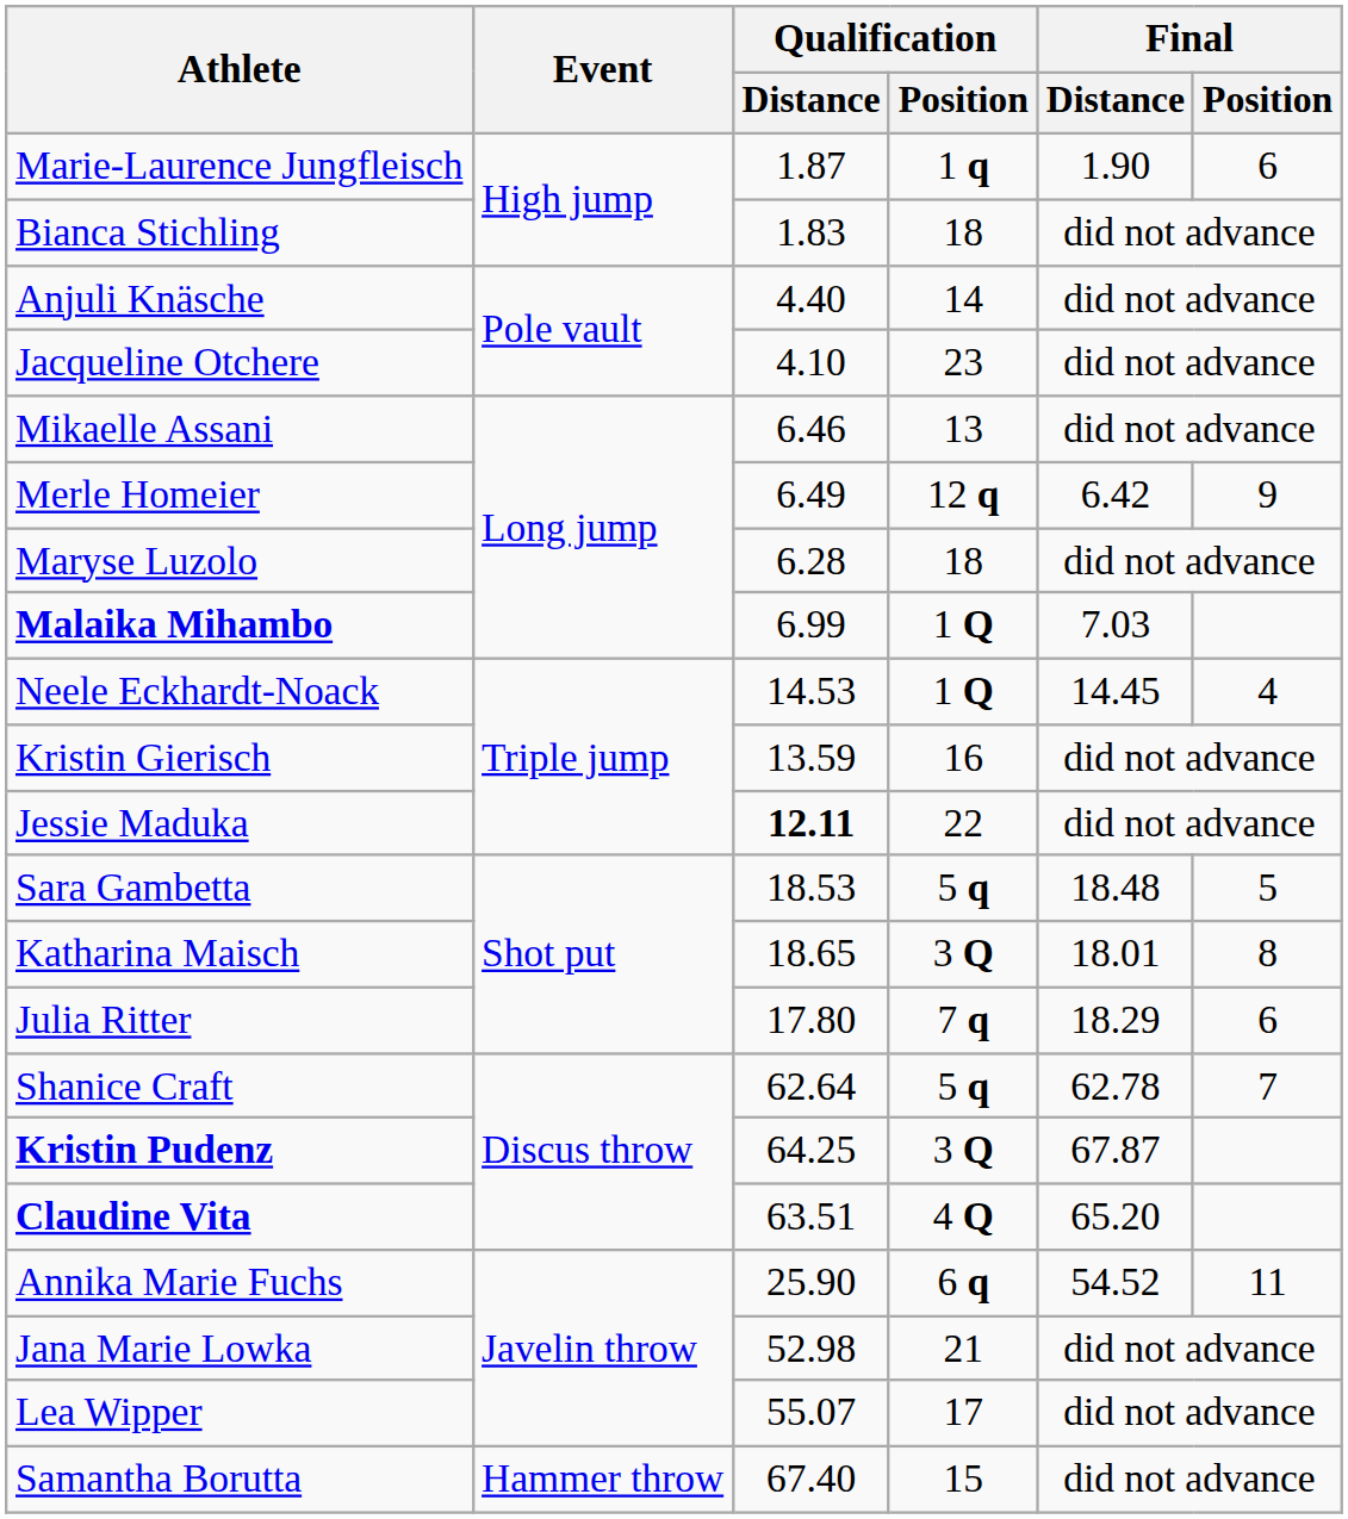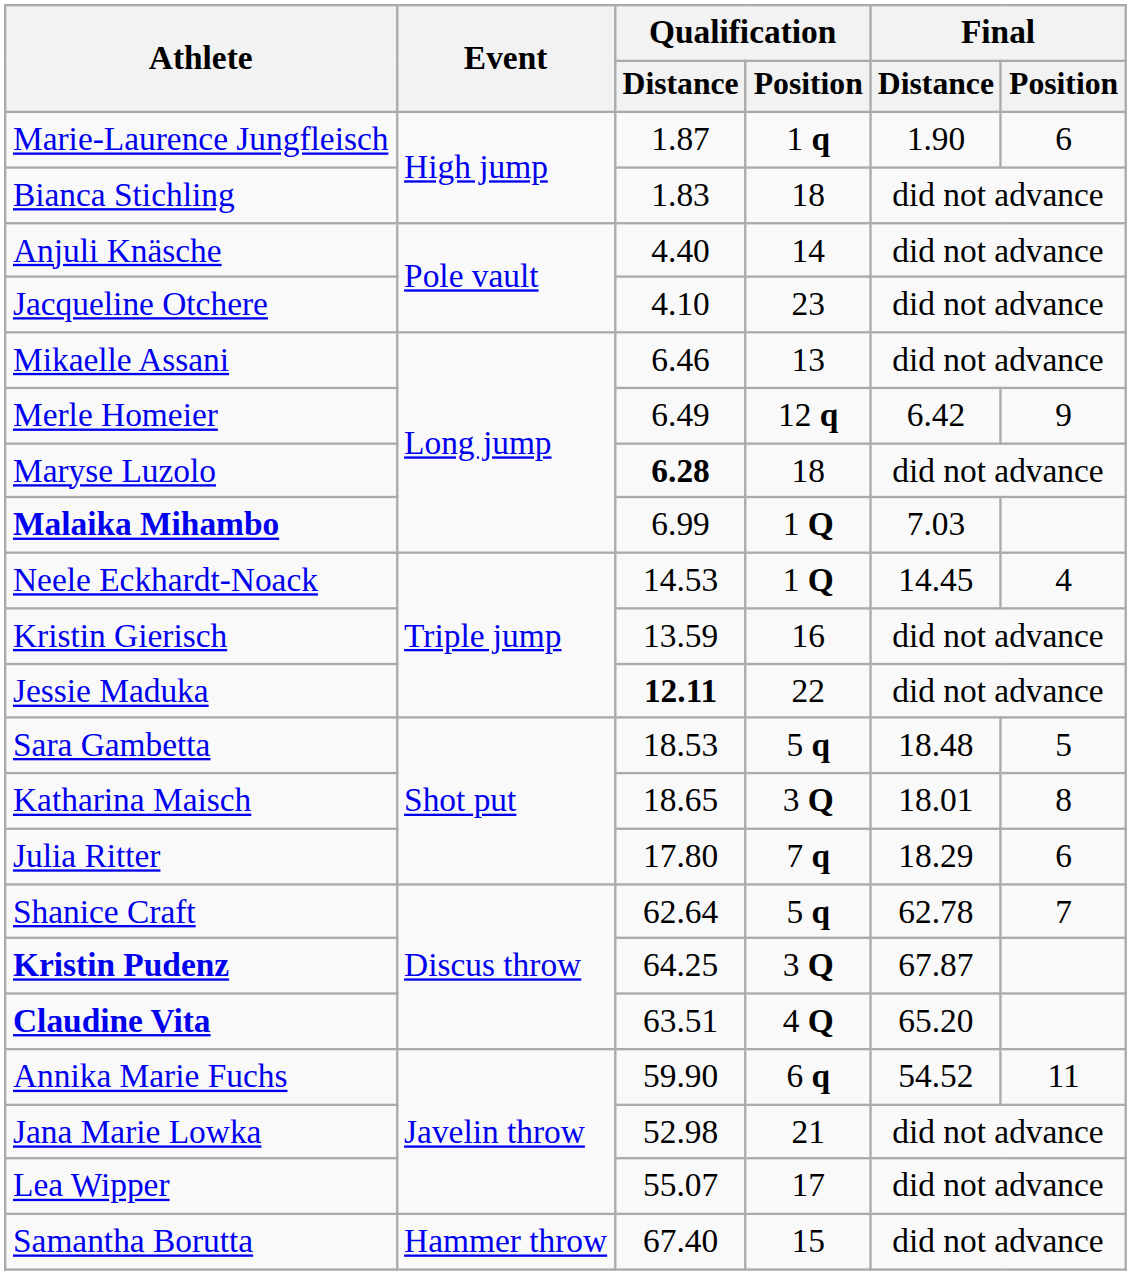 <table class=wikitable style=font-size:90%>
 <tr>
 <th rowspan=2>Athlete</th>
 <th rowspan=2>Event</th>
 <th colspan=2>Qualification</th>
 <th colspan=2>Final</th>
 </tr>
 <tr style=font-size:95%>
 <th>Distance</th>
 <th>Position</th>
 <th>Distance</th>
 <th>Position</th>
 </tr>
 <tr align=center>
 <td align=left><a href='#'>Marie-Laurence Jungfleisch</a></td>
 <td align=left rowspan=2><a href='#'>High jump</a></td>
 <td>1.87</td>
 <td>1 <strong>q</strong></td>
 <td>1.90 </td>
 <td>6</td>
 </tr>
 <tr align=center>
 <td align=left><a href='#'>Bianca Stichling</a></td>
 <td>1.83</td>
 <td>18</td>
 <td colspan=2>did not advance</td>
 </tr>
 <tr align=center>
 <td align=left><a href='#'>Anjuli Knäsche</a></td>
 <td align=left rowspan=2><a href='#'>Pole vault</a></td>
 <td>4.40</td>
 <td>14</td>
 <td colspan=2>did not advance</td>
 </tr>
 <tr align=center>
 <td align=left><a href='#'>Jacqueline Otchere</a></td>
 <td>4.10</td>
 <td>23</td>
 <td colspan=2>did not advance</td>
 </tr>
 <tr align=center>
 <td align=left><a href='#'>Mikaelle Assani</a></td>
 <td align=left rowspan=4><a href='#'>Long jump</a></td>
 <td>6.46</td>
 <td>13</td>
 <td colspan=2>did not advance</td>
 </tr>
 <tr align=center>
 <td align=left><a href='#'>Merle Homeier</a></td>
 <td>6.49</td>
 <td>12 <strong>q</strong></td>
 <td>6.42</td>
 <td>9</td>
 </tr>
 <tr align=center>
 <td align=left><a href='#'>Maryse Luzolo</a></td>
-<td>6.28</td>
+<td><strong>6.28</strong></td>
 <td>18</td>
 <td colspan=2>did not advance</td>
 </tr>
 <tr align=center>
 <td align=left><strong><a href='#'>Malaika Mihambo</a></strong></td>
 <td>6.99</td>
 <td>1 <strong>Q</strong></td>
 <td>7.03</td>
 <td></td>
 </tr>
 <tr align=center>
 <td align=left><a href='#'>Neele Eckhardt-Noack</a></td>
 <td align=left rowspan=3><a href='#'>Triple jump</a></td>
 <td>14.53 </td>
 <td>1 <strong>Q</strong></td>
 <td>14.45</td>
 <td>4</td>
 </tr>
 <tr align=center>
 <td align=left><a href='#'>Kristin Gierisch</a></td>
 <td>13.59</td>
 <td>16</td>
 <td colspan=4>did not advance</td>
 </tr>
 <tr align=center>
 <td align=left><a href='#'>Jessie Maduka</a></td>
 <td><strong>12.11</strong></td>
 <td>22</td>
 <td colspan=4>did not advance</td>
 </tr>
 <tr align=center>
 <td align=left><a href='#'>Sara Gambetta</a></td>
 <td align=left rowspan=3><a href='#'>Shot put</a></td>
 <td>18.53</td>
 <td>5 <strong>q</strong></td>
 <td>18.48</td>
 <td>5</td>
 </tr>
 <tr align=center>
 <td align=left><a href='#'>Katharina Maisch</a></td>
 <td>18.65</td>
 <td>3 <strong>Q</strong></td>
 <td>18.01</td>
 <td>8</td>
 </tr>
 <tr align=center>
 <td align=left><a href='#'>Julia Ritter</a></td>
 <td>17.80</td>
 <td>7 <strong>q</strong></td>
 <td>18.29</td>
 <td>6</td>
 </tr>
 <tr align=center>
 <td align=left><a href='#'>Shanice Craft</a></td>
 <td align=left rowspan=3><a href='#'>Discus throw</a></td>
 <td>62.64</td>
 <td>5 <strong>q</strong></td>
 <td>62.78</td>
 <td>7</td>
 </tr>
 <tr align=center>
 <td align=left><strong><a href='#'>Kristin Pudenz</a></strong></td>
 <td>64.25</td>
 <td>3 <strong>Q</strong></td>
 <td>67.87 </td>
 <td></td>
 </tr>
 <tr align=center>
 <td align=left><strong><a href='#'>Claudine Vita</a></strong></td>
 <td>63.51</td>
 <td>4 <strong>Q</strong></td>
 <td>65.20 </td>
 <td></td>
 </tr>
 <tr align=center>
 <td align=left><a href='#'>Annika Marie Fuchs</a></td>
 <td align=left rowspan=3><a href='#'>Javelin throw</a></td>
-<td>25.90</td>
+<td>59.90</td>
 <td>6 <strong>q</strong></td>
 <td>54.52</td>
 <td>11</td>
 </tr>
 <tr align=center>
 <td align=left><a href='#'>Jana Marie Lowka</a></td>
 <td>52.98</td>
 <td>21</td>
 <td colspan=2>did not advance</td>
 </tr>
 <tr align=center>
 <td align=left><a href='#'>Lea Wipper</a></td>
 <td>55.07</td>
 <td>17</td>
 <td colspan=2>did not advance</td>
 </tr>
 <tr align=center>
 <td align=left><a href='#'>Samantha Borutta</a></td>
 <td align=left><a href='#'>Hammer throw</a></td>
 <td>67.40</td>
 <td>15</td>
 <td colspan=2>did not advance</td>
 </tr>
 </table>
